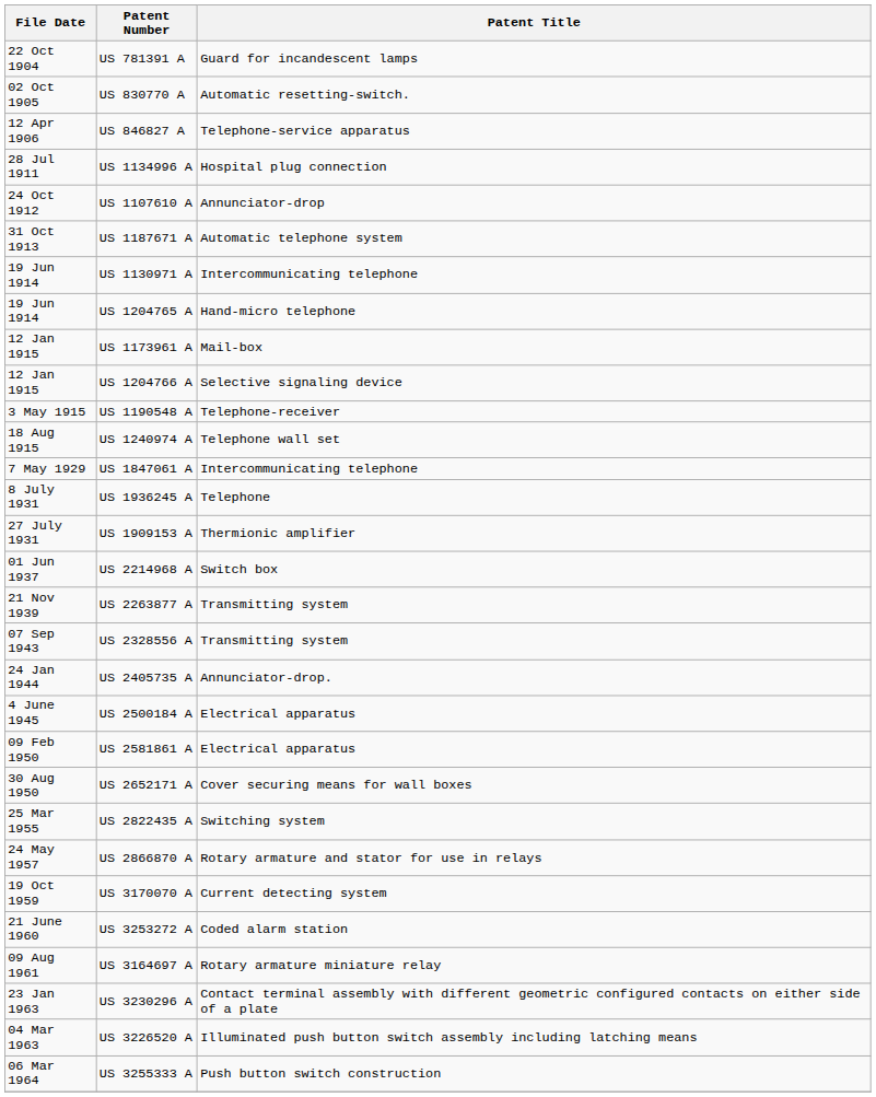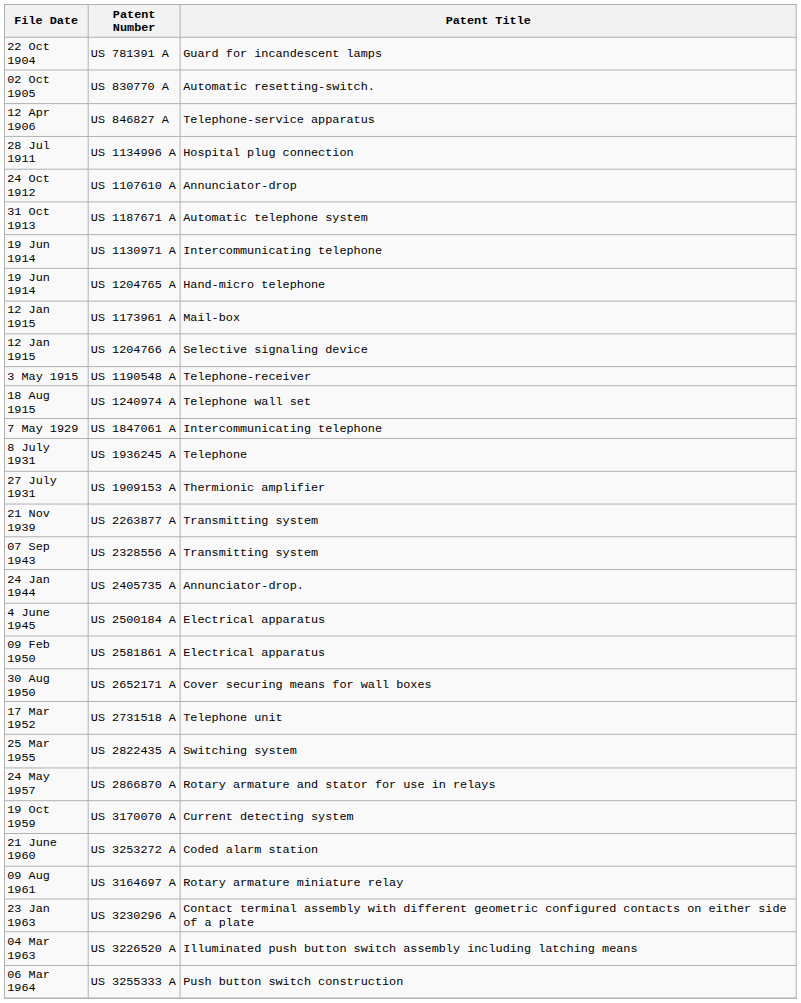 <table class="wikitable sortable">
 <tr>
 <th>File Date</th>
 <th>Patent Number</th>
 <th>Patent Title</th>
 </tr>
 <tr>
 <td>22 Oct 1904</td>
 <td>US 781391 A</td>
 <td>Guard for incandescent lamps</td>
 </tr>
 <tr>
 <td>02 Oct 1905</td>
 <td>US 830770 A</td>
 <td>Automatic resetting-switch.</td>
 </tr>
 <tr>
 <td>12 Apr 1906</td>
 <td>US 846827 A</td>
 <td>Telephone-service apparatus</td>
 </tr>
 <tr>
 <td>28 Jul 1911</td>
 <td>US 1134996 A</td>
 <td>Hospital plug connection</td>
 </tr>
 <tr>
 <td>24 Oct 1912</td>
 <td>US 1107610 A</td>
 <td>Annunciator-drop</td>
 </tr>
 <tr>
 <td>31 Oct 1913</td>
 <td>US 1187671 A</td>
 <td>Automatic telephone system</td>
 </tr>
 <tr>
 <td>19 Jun 1914</td>
 <td>US 1130971 A</td>
 <td>Intercommunicating telephone</td>
 </tr>
 <tr>
 <td>19 Jun 1914</td>
 <td>US 1204765 A</td>
 <td>Hand-micro telephone</td>
 </tr>
 <tr>
 <td>12 Jan 1915</td>
 <td>US 1173961 A</td>
 <td>Mail-box</td>
 </tr>
 <tr>
 <td>12 Jan 1915</td>
 <td>US 1204766 A</td>
 <td>Selective signaling device</td>
 </tr>
 <tr>
 <td>3 May 1915</td>
 <td>US 1190548 A</td>
 <td>Telephone-receiver</td>
 </tr>
 <tr>
 <td>18 Aug 1915</td>
 <td>US 1240974 A</td>
 <td>Telephone wall set</td>
 </tr>
 <tr>
 <td>7 May 1929</td>
 <td>US 1847061 A</td>
 <td>Intercommunicating telephone</td>
 </tr>
 <tr>
 <td>8 July 1931</td>
 <td>US 1936245 A</td>
 <td>Telephone</td>
 </tr>
 <tr>
 <td>27 July 1931</td>
 <td>US 1909153 A</td>
 <td>Thermionic amplifier</td>
 </tr>
 <tr>
-<td>01 Jun 1937</td>
-<td>US 2214968 A</td>
-<td>Switch box</td>
-</tr>
-<tr>
 <td>21 Nov 1939</td>
 <td>US 2263877 A</td>
 <td>Transmitting system</td>
 </tr>
 <tr>
 <td>07 Sep 1943</td>
 <td>US 2328556 A</td>
 <td>Transmitting system</td>
 </tr>
 <tr>
 <td>24 Jan 1944</td>
 <td>US 2405735 A</td>
 <td>Annunciator-drop.</td>
 </tr>
 <tr>
 <td>4 June 1945</td>
 <td>US 2500184 A</td>
 <td>Electrical apparatus</td>
 </tr>
 <tr>
 <td>09 Feb 1950</td>
 <td>US 2581861 A</td>
 <td>Electrical apparatus</td>
 </tr>
 <tr>
 <td>30 Aug 1950</td>
 <td>US 2652171 A</td>
 <td>Cover securing means for wall boxes</td>
+</tr>
+<tr>
+<td>17 Mar 1952</td>
+<td>US 2731518 A</td>
+<td>Telephone unit</td>
 </tr>
 <tr>
 <td>25 Mar 1955</td>
 <td>US 2822435 A</td>
 <td>Switching system</td>
 </tr>
 <tr>
 <td>24 May 1957</td>
 <td>US 2866870 A</td>
 <td>Rotary armature and stator for use in relays</td>
 </tr>
 <tr>
 <td>19 Oct 1959</td>
 <td>US 3170070 A</td>
 <td>Current detecting system</td>
 </tr>
 <tr>
 <td>21 June 1960</td>
 <td>US 3253272 A</td>
 <td>Coded alarm station</td>
 </tr>
 <tr>
 <td>09 Aug 1961</td>
 <td>US 3164697 A</td>
 <td>Rotary armature miniature relay</td>
 </tr>
 <tr>
 <td>23 Jan 1963</td>
 <td>US 3230296 A</td>
 <td>Contact terminal assembly with different geometric configured contacts on either side of a plate</td>
 </tr>
 <tr>
 <td>04 Mar 1963</td>
 <td>US 3226520 A</td>
 <td>Illuminated push button switch assembly including latching means</td>
 </tr>
 <tr>
 <td>06 Mar 1964</td>
 <td>US 3255333 A</td>
 <td>Push button switch construction</td>
 </tr>
 <tr>
 </tr>
 </table>
